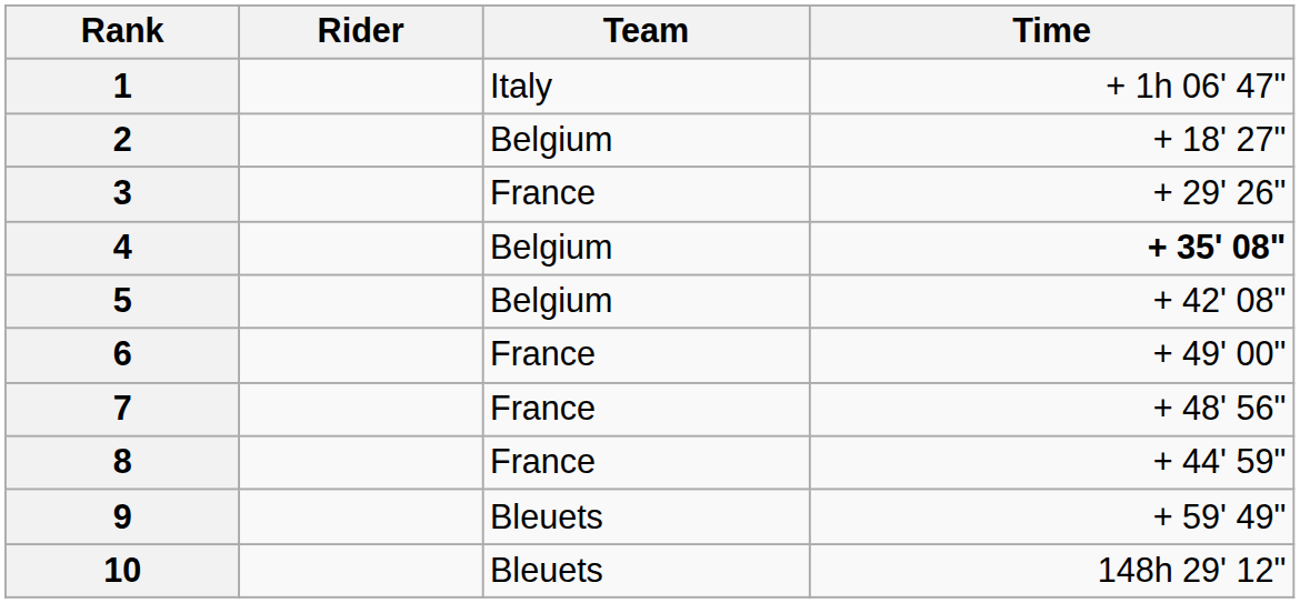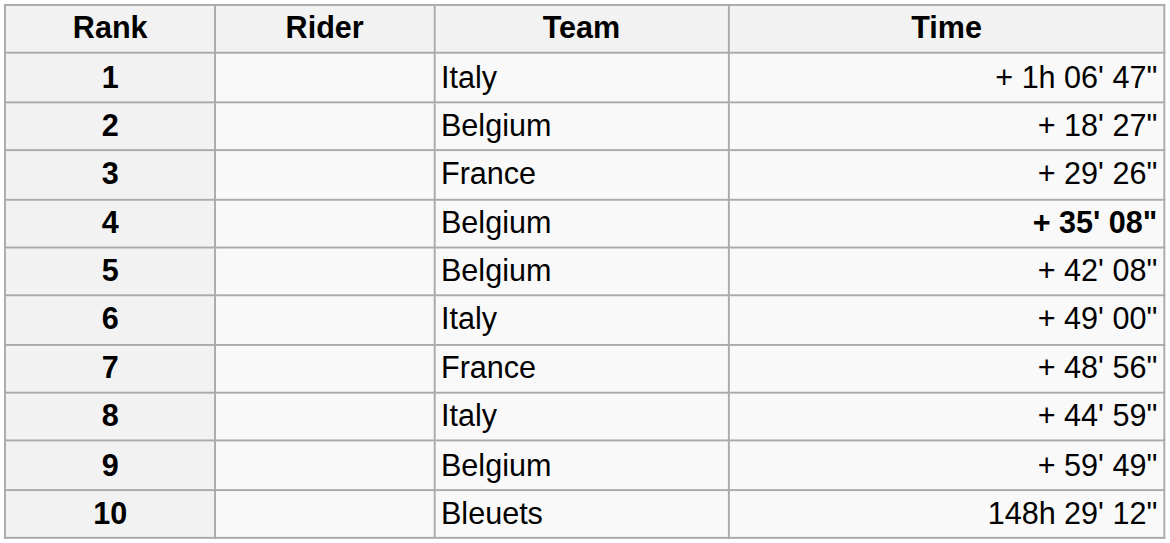 <table class="wikitable" style="width:38em; margin-bottom:0;">
 <tr>
 <th scope="col">Rank</th>
 <th scope="col">Rider</th>
 <th scope="col">Team</th>
 <th scope="col">Time</th>
 </tr>
 <tr>
 <th scope="row">1</th>
 <td></td>
 <td>Italy</td>
 <td style="text-align:right;">+ 1h 06' 47"</td>
 </tr>
 <tr>
 <th scope="row">2</th>
 <td></td>
 <td>Belgium</td>
 <td style="text-align:right;">+ 18' 27"</td>
 </tr>
 <tr>
 <th scope="row">3</th>
 <td></td>
 <td>France</td>
 <td style="text-align:right;">+ 29' 26"</td>
 </tr>
 <tr>
 <th scope="row">4</th>
 <td></td>
 <td>Belgium</td>
 <td style="text-align:right;"><strong>+ 35' 08"</strong></td>
 </tr>
 <tr>
 <th scope="row">5</th>
 <td></td>
 <td>Belgium</td>
 <td style="text-align:right;">+ 42' 08"</td>
 </tr>
 <tr>
 <th scope="row">6</th>
 <td></td>
-<td>France</td>
+<td>Italy</td>
 <td style="text-align:right;">+ 49' 00"</td>
 </tr>
 <tr>
 <th scope="row">7</th>
 <td></td>
 <td>France</td>
 <td style="text-align:right;">+ 48' 56"</td>
 </tr>
 <tr>
 <th scope="row">8</th>
 <td></td>
-<td>France</td>
+<td>Italy</td>
 <td style="text-align:right;">+ 44' 59"</td>
 </tr>
 <tr>
 <th scope="row">9</th>
 <td></td>
-<td>Bleuets</td>
+<td>Belgium</td>
 <td style="text-align:right;">+ 59' 49"</td>
 </tr>
 <tr>
 <th scope="row">10</th>
 <td></td>
 <td>Bleuets</td>
 <td style="text-align:right;">148h 29' 12"</td>
 </tr>
 </table>
